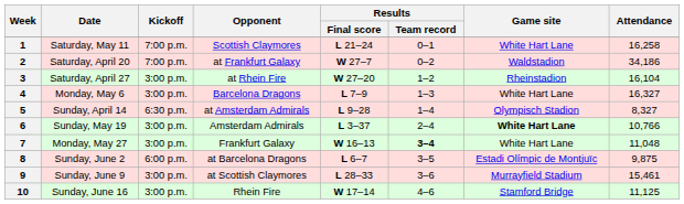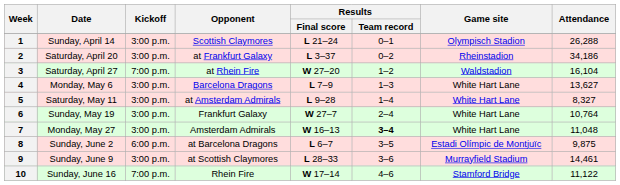 <table class="wikitable" style="font-size:95%; text-align:center; width:66em">
 <tr>
 <th rowspan="2">Week</th>
 <th rowspan="2">Date</th>
 <th rowspan="2">Kickoff </th>
 <th rowspan="2">Opponent</th>
 <th colspan="2">Results</th>
 <th rowspan="2">Game site</th>
 <th rowspan="2">Attendance</th>
 </tr>
 <tr>
 <th>Final score</th>
 <th>Team record</th>
 </tr>
 <tr>
 </tr>
 <tr bgcolor="#FFDDDD">
 <th>1</th>
-<td>Saturday, May 11</td>
-<td>7:00 p.m.</td>
+<td>Sunday, April 14</td>
+<td>3:00 p.m.</td>
 <td><a href='#'>Scottish Claymores</a></td>
 <td><strong>L</strong> 21–24 </td>
 <td>0–1</td>
-<td><a href='#'>White Hart Lane</a></td>
-<td>16,258</td>
+<td><a href='#'>Olympisch Stadion</a></td>
+<td>26,288</td>
 </tr>
 <tr bgcolor="#FFDDDD">
 <th>2</th>
 <td>Saturday, April 20</td>
-<td>7:00 p.m.</td>
+<td>3:00 p.m.</td>
 <td>at <a href='#'>Frankfurt Galaxy</a></td>
-<td><strong>W</strong> 27–7</td>
+<td><strong>L</strong> 3–37</td>
 <td>0–2</td>
-<td><a href='#'>Waldstadion</a></td>
+<td><a href='#'>Rheinstadion</a></td>
 <td>34,186</td>
 </tr>
 <tr bgcolor="#DDFFDD">
 <th>3</th>
 <td>Saturday, April 27</td>
-<td>3:00 p.m.</td>
+<td>7:00 p.m.</td>
 <td>at <a href='#'>Rhein Fire</a></td>
 <td><strong>W</strong> 27–20</td>
 <td>1–2</td>
-<td><a href='#'>Rheinstadion</a></td>
+<td><a href='#'>Waldstadion</a></td>
 <td>16,104</td>
 </tr>
 <tr bgcolor="#FFDDDD">
 <th>4</th>
 <td>Monday, May 6</td>
 <td>3:00 p.m.</td>
 <td><a href='#'>Barcelona Dragons</a></td>
 <td><strong>L</strong> 7–9</td>
 <td>1–3</td>
 <td>White Hart Lane</td>
-<td>16,327</td>
+<td>13,627</td>
 </tr>
 <tr bgcolor="#FFDDDD">
 <th>5</th>
-<td>Sunday, April 14</td>
-<td>6:30 p.m.</td>
+<td>Saturday, May 11</td>
+<td>3:00 p.m.</td>
 <td>at <a href='#'>Amsterdam Admirals</a></td>
 <td><strong>L</strong> 9–28</td>
 <td>1–4</td>
-<td><a href='#'>Olympisch Stadion</a></td>
+<td><a href='#'>White Hart Lane</a></td>
 <td>8,327</td>
 </tr>
 <tr bgcolor="#DDFFDD">
 <th>6</th>
 <td>Sunday, May 19</td>
 <td>3:00 p.m.</td>
-<td>Amsterdam Admirals</td>
-<td><strong>L</strong> 3–37</td>
+<td>Frankfurt Galaxy</td>
+<td><strong>W</strong> 27–7</td>
 <td>2–4</td>
-<td><strong>White Hart Lane</strong></td>
-<td>10,766</td>
+<td>White Hart Lane</td>
+<td>10,764</td>
 </tr>
 <tr bgcolor="#DDFFDD">
 <th>7</th>
 <td>Monday, May 27</td>
 <td>3:00 p.m.</td>
-<td>Frankfurt Galaxy</td>
+<td>Amsterdam Admirals</td>
 <td><strong>W</strong> 16–13</td>
 <td><strong>3–4</strong></td>
 <td>White Hart Lane</td>
 <td>11,048</td>
 </tr>
 <tr bgcolor="#FFDDDD">
 <th>8</th>
 <td>Sunday, June 2</td>
 <td>6:00 p.m.</td>
 <td>at Barcelona Dragons</td>
 <td><strong>L</strong> 6–7</td>
 <td>3–5</td>
 <td><a href='#'>Estadi Olímpic de Montjuïc</a></td>
 <td>9,875</td>
 </tr>
 <tr bgcolor="#FFDDDD">
 <th>9</th>
 <td>Sunday, June 9</td>
 <td>3:00 p.m.</td>
 <td>at Scottish Claymores</td>
 <td><strong>L</strong> 28–33</td>
 <td>3–6</td>
 <td><a href='#'>Murrayfield Stadium</a></td>
-<td>15,461</td>
+<td>14,461</td>
 </tr>
 <tr bgcolor="#DDFFDD">
 <th>10</th>
 <td>Sunday, June 16</td>
-<td>3:00 p.m.</td>
+<td>7:00 p.m.</td>
 <td>Rhein Fire</td>
 <td><strong>W</strong> 17–14</td>
 <td>4–6</td>
 <td><a href='#'>Stamford Bridge</a></td>
-<td>11,125</td>
+<td>11,122</td>
 </tr>
 </table>
